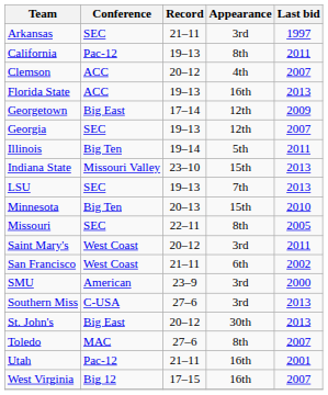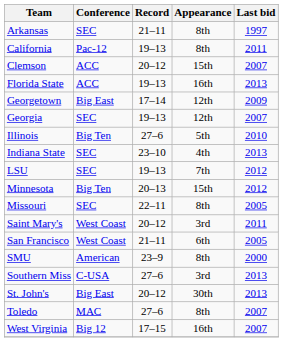 <table class="wikitable sortable" style="text-align: left;">
 <tr>
 <th align=center>Team</th>
 <th align=center>Conference</th>
 <th align=center>Record</th>
 <th data-sort-type="number">Appearance</th>
 <th align=center>Last bid</th>
 </tr>
 <tr>
 <td><a href='#'>Arkansas</a></td>
 <td><a href='#'>SEC</a></td>
 <td align=center>21–11</td>
-<td align=center>3rd</td>
+<td align=center>8th</td>
 <td align=center><a href='#'>1997</a></td>
 </tr>
 <tr>
 <td><a href='#'>California</a></td>
 <td><a href='#'>Pac-12</a></td>
 <td align=center>19–13</td>
 <td align=center>8th</td>
 <td align=center><a href='#'>2011</a></td>
 </tr>
 <tr>
 <td><a href='#'>Clemson</a></td>
 <td><a href='#'>ACC</a></td>
 <td align=center>20–12</td>
-<td align=center>4th</td>
+<td align=center>15th</td>
 <td align=center><a href='#'>2007</a></td>
 </tr>
 <tr>
 <td><a href='#'>Florida State</a></td>
 <td><a href='#'>ACC</a></td>
 <td align=center>19–13</td>
 <td align=center>16th</td>
 <td align=center><a href='#'>2013</a></td>
 </tr>
 <tr>
 <td><a href='#'>Georgetown</a></td>
 <td><a href='#'>Big East</a></td>
 <td align=center>17–14</td>
 <td align=center>12th</td>
 <td align=center><a href='#'>2009</a></td>
 </tr>
 <tr>
 <td><a href='#'>Georgia</a></td>
 <td><a href='#'>SEC</a></td>
 <td align=center>19–13</td>
 <td align=center>12th</td>
 <td align=center><a href='#'>2007</a></td>
 </tr>
 <tr>
 <td><a href='#'>Illinois</a></td>
 <td><a href='#'>Big Ten</a></td>
-<td align=center>19–14</td>
+<td align=center>27–6</td>
 <td align=center>5th</td>
-<td align=center><a href='#'>2011</a></td>
+<td align=center><a href='#'>2010</a></td>
 </tr>
 <tr>
 <td><a href='#'>Indiana State</a></td>
-<td><a href='#'>Missouri Valley</a></td>
+<td><a href='#'>SEC</a></td>
 <td align=center>23–10</td>
-<td align=center>15th</td>
+<td align=center>4th</td>
 <td align=center><a href='#'>2013</a></td>
 </tr>
 <tr>
 <td><a href='#'>LSU</a></td>
 <td><a href='#'>SEC</a></td>
 <td align=center>19–13</td>
 <td align=center>7th</td>
-<td align=center><a href='#'>2013</a></td>
+<td align=center><a href='#'>2012</a></td>
 </tr>
 <tr>
 <td><a href='#'>Minnesota</a></td>
 <td><a href='#'>Big Ten</a></td>
 <td align=center>20–13</td>
 <td align=center>15th</td>
-<td align=center><a href='#'>2010</a></td>
+<td align=center><a href='#'>2012</a></td>
 </tr>
 <tr>
 <td><a href='#'>Missouri</a></td>
 <td><a href='#'>SEC</a></td>
 <td align=center>22–11</td>
 <td align=center>8th</td>
 <td align=center><a href='#'>2005</a></td>
 </tr>
 <tr>
 <td><a href='#'>Saint Mary's</a></td>
 <td><a href='#'>West Coast</a></td>
 <td align=center>20–12</td>
 <td align=center>3rd</td>
 <td align=center><a href='#'>2011</a></td>
 </tr>
 <tr>
 <td><a href='#'>San Francisco</a></td>
 <td><a href='#'>West Coast</a></td>
 <td align=center>21–11</td>
 <td align=center>6th</td>
-<td align=center><a href='#'>2002</a></td>
+<td align=center><a href='#'>2005</a></td>
 </tr>
 <tr>
 <td><a href='#'>SMU</a></td>
 <td><a href='#'>American</a></td>
 <td align=center>23–9</td>
-<td align=center>3rd</td>
+<td align=center>8th</td>
 <td align=center><a href='#'>2000</a></td>
 </tr>
 <tr>
 <td><a href='#'>Southern Miss</a></td>
 <td><a href='#'>C-USA</a></td>
 <td align=center>27–6</td>
 <td align=center>3rd</td>
 <td align=center><a href='#'>2013</a></td>
 </tr>
 <tr>
 <td><a href='#'>St. John's</a></td>
 <td><a href='#'>Big East</a></td>
 <td align=center>20–12</td>
 <td align=center>30th</td>
 <td align=center><a href='#'>2013</a></td>
 </tr>
 <tr>
 <td><a href='#'>Toledo</a></td>
 <td><a href='#'>MAC</a></td>
 <td align=center>27–6</td>
 <td align=center>8th</td>
 <td align=center><a href='#'>2007</a></td>
 </tr>
 <tr>
-<td><a href='#'>Utah</a></td>
-<td><a href='#'>Pac-12</a></td>
-<td align=center>21–11</td>
-<td align=center>16th</td>
-<td align=center><a href='#'>2001</a></td>
-</tr>
-<tr>
 <td><a href='#'>West Virginia</a></td>
 <td><a href='#'>Big 12</a></td>
 <td align=center>17–15</td>
 <td align=center>16th</td>
 <td align=center><a href='#'>2007</a></td>
 </tr>
 <tr>
 </tr>
 </table>
